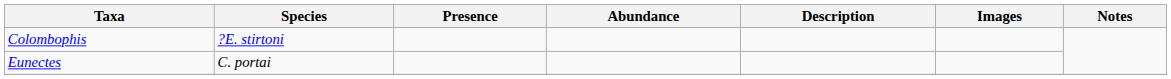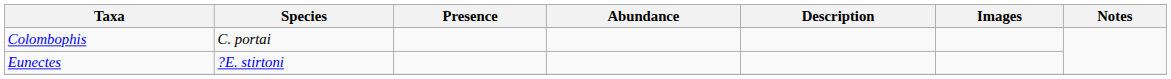 <table class="wikitable sortable mw-collapsible" width=100%>
 <tr>
 <th>Taxa</th>
 <th>Species</th>
 <th>Presence</th>
 <th>Abundance</th>
 <th>Description</th>
 <th>Images</th>
 <th>Notes</th>
 </tr>
 <tr>
 <td><em><a href='#'>Colombophis</a></em></td>
-<td><em><a href='#'>?E. stirtoni</a></em></td>
+<td><em>C. portai</em></td>
 <td></td>
 <td></td>
 <td></td>
 <td></td>
 <td rowspan = "2"></td>
 </tr>
 <tr>
 <td><em><a href='#'>Eunectes</a></em></td>
-<td><em>C. portai</em></td>
+<td><em><a href='#'>?E. stirtoni</a></em></td>
 <td></td>
 <td></td>
 <td></td>
 <td></td>
 </tr>
 <tr>
 </tr>
 </table>
